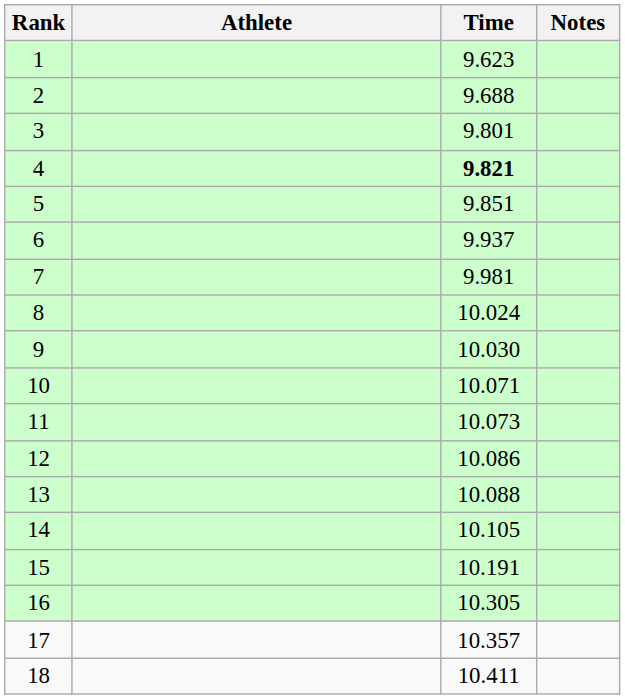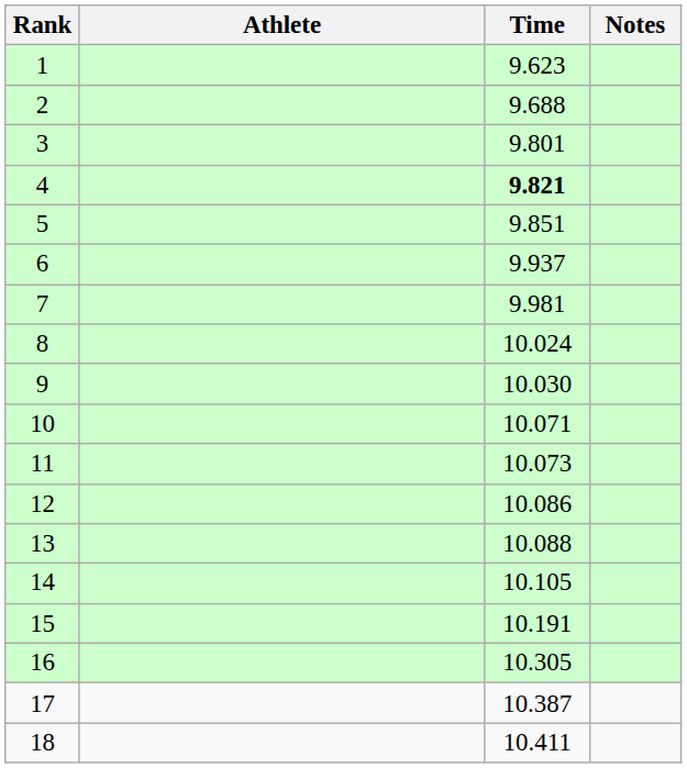 <table class=wikitable style="text-align:center">
 <tr>
 <th width=40>Rank</th>
 <th width=250>Athlete</th>
 <th width=60>Time</th>
 <th width=50>Notes</th>
 </tr>
 <tr bgcolor=ccffcc>
 <td>1</td>
 <td align=left></td>
 <td>9.623</td>
 <td></td>
 </tr>
 <tr bgcolor=ccffcc>
 <td>2</td>
 <td align=left></td>
 <td>9.688</td>
 <td></td>
 </tr>
 <tr bgcolor=ccffcc>
 <td>3</td>
 <td align=left></td>
 <td>9.801</td>
 <td></td>
 </tr>
 <tr bgcolor=ccffcc>
 <td>4</td>
 <td align=left></td>
 <td><strong>9.821</strong></td>
 <td></td>
 </tr>
 <tr bgcolor=ccffcc>
 <td>5</td>
 <td align=left></td>
 <td>9.851</td>
 <td></td>
 </tr>
 <tr bgcolor=ccffcc>
 <td>6</td>
 <td align=left></td>
 <td>9.937</td>
 <td></td>
 </tr>
 <tr bgcolor=ccffcc>
 <td>7</td>
 <td align=left></td>
 <td>9.981</td>
 <td></td>
 </tr>
 <tr bgcolor=ccffcc>
 <td>8</td>
 <td align=left></td>
 <td>10.024</td>
 <td></td>
 </tr>
 <tr bgcolor=ccffcc>
 <td>9</td>
 <td align=left></td>
 <td>10.030</td>
 <td></td>
 </tr>
 <tr bgcolor=ccffcc>
 <td>10</td>
 <td align=left></td>
 <td>10.071</td>
 <td></td>
 </tr>
 <tr bgcolor=ccffcc>
 <td>11</td>
 <td align=left></td>
 <td>10.073</td>
 <td></td>
 </tr>
 <tr bgcolor=ccffcc>
 <td>12</td>
 <td align=left></td>
 <td>10.086</td>
 <td></td>
 </tr>
 <tr bgcolor=ccffcc>
 <td>13</td>
 <td align=left></td>
 <td>10.088</td>
 <td></td>
 </tr>
 <tr bgcolor=ccffcc>
 <td>14</td>
 <td align=left></td>
 <td>10.105</td>
 <td></td>
 </tr>
 <tr bgcolor=ccffcc>
 <td>15</td>
 <td align=left></td>
 <td>10.191</td>
 <td></td>
 </tr>
 <tr bgcolor=ccffcc>
 <td>16</td>
 <td align=left></td>
 <td>10.305</td>
 <td></td>
 </tr>
 <tr>
 <td>17</td>
 <td align=left></td>
-<td>10.357</td>
+<td>10.387</td>
 <td></td>
 </tr>
 <tr>
 <td>18</td>
 <td align=left></td>
 <td>10.411</td>
 <td></td>
 </tr>
 </table>
